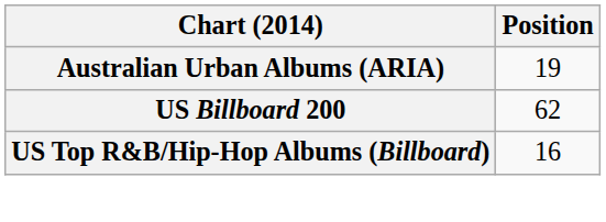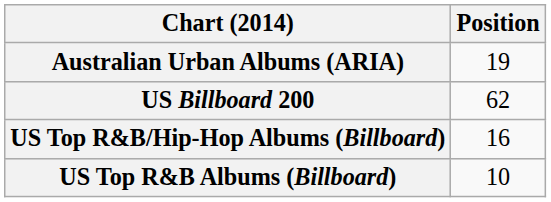 <table class="wikitable sortable plainrowheaders" style="text-align:center">
 <tr>
 <th scope="col">Chart (2014)</th>
 <th scope="col">Position</th>
 </tr>
 <tr>
 <th scope="row">Australian Urban Albums (ARIA)</th>
 <td>19</td>
 </tr>
 <tr>
 <th scope="row">US <em>Billboard</em> 200</th>
 <td>62</td>
 </tr>
 <tr>
 <th scope="row">US Top R&B/Hip-Hop Albums (<em>Billboard</em>)</th>
 <td>16</td>
 </tr>
+<tr>
+<th scope="row">US Top R&B Albums (<em>Billboard</em>)</th>
+<td>10</td>
+</tr>
 </table>
